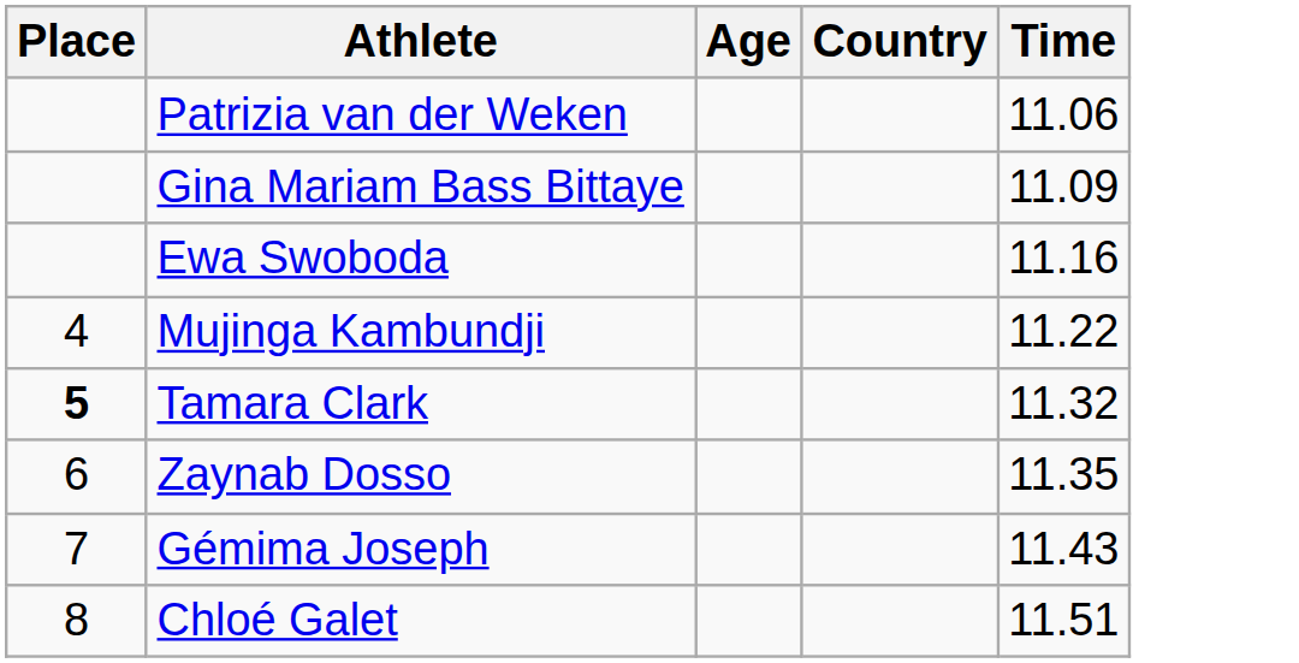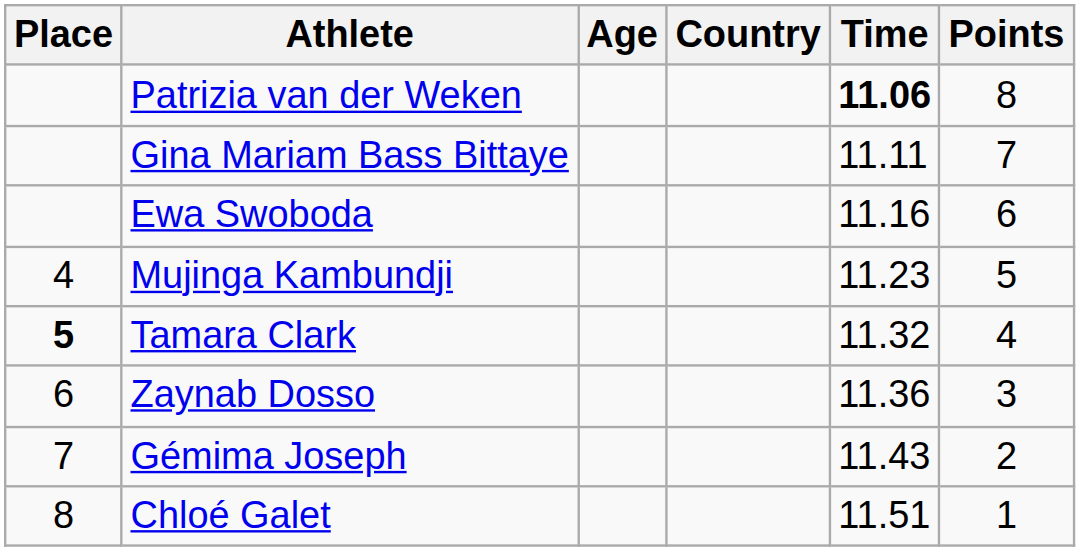 <table class="wikitable mw-datatable sortable">
 <tr>
 <th>Place</th>
 <th>Athlete</th>
 <th>Age</th>
 <th>Country</th>
 <th>Time</th>
+<th>Points</th>
 </tr>
 <tr>
 <td align=center></td>
 <td><a href='#'>Patrizia van der Weken</a></td>
 <td></td>
 <td></td>
-<td>11.06</td>
+<td><strong>11.06</strong></td>
+<td align=center>8</td>
 </tr>
 <tr>
 <td align=center></td>
 <td><a href='#'>Gina Mariam Bass Bittaye</a></td>
 <td></td>
 <td></td>
-<td>11.09</td>
+<td>11.11</td>
+<td align=center>7</td>
 </tr>
 <tr>
 <td align=center></td>
 <td><a href='#'>Ewa Swoboda</a></td>
 <td></td>
 <td></td>
 <td>11.16</td>
+<td align=center>6</td>
 </tr>
 <tr>
 <td align=center>4</td>
 <td><a href='#'>Mujinga Kambundji</a></td>
 <td></td>
 <td></td>
-<td>11.22</td>
+<td>11.23</td>
+<td align=center>5</td>
 </tr>
 <tr>
 <td align=center><strong>5</strong></td>
 <td><a href='#'>Tamara Clark</a></td>
 <td></td>
 <td></td>
 <td>11.32</td>
+<td align=center>4</td>
 </tr>
 <tr>
 <td align=center>6</td>
 <td><a href='#'>Zaynab Dosso</a></td>
 <td></td>
 <td></td>
-<td>11.35</td>
+<td>11.36</td>
+<td align=center>3</td>
 </tr>
 <tr>
 <td align=center>7</td>
 <td><a href='#'>Gémima Joseph</a></td>
 <td></td>
 <td></td>
 <td>11.43</td>
+<td align=center>2</td>
 </tr>
 <tr>
 <td align=center>8</td>
 <td><a href='#'>Chloé Galet</a></td>
 <td></td>
 <td></td>
 <td>11.51</td>
+<td align=center>1</td>
 </tr>
 </table>
